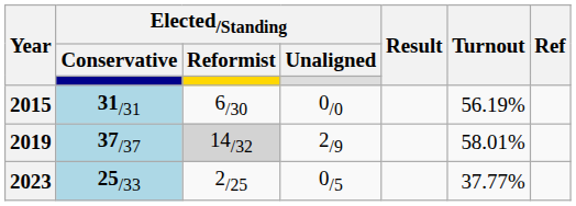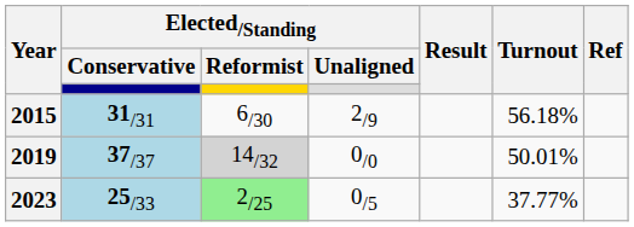 <table class="wikitable">
 <tr>
 <th rowspan=3>Year</th>
 <th colspan=3>Elected<sub>/Standing</sub></th>
 <th rowspan=3>Result</th>
 <th rowspan=3>Turnout</th>
 <th rowspan=3>Ref</th>
 </tr>
 <tr>
 <th>Conservative</th>
 <th>Reformist</th>
 <th>Unaligned</th>
 </tr>
 <tr>
 <td bgcolor=Darkblue></td>
 <td bgcolor=Gold></td>
 <td bgcolor=#DDDDDD></td>
 </tr>
 <tr>
 <th>2015</th>
 <td bgcolor=Lightblue align=center><strong>31</strong><sub>/31</sub></td>
 <td align=center>6<sub>/30</sub></td>
-<td align=center>0<sub>/0</sub></td>
+<td align=center>2<sub>/9</sub></td>
 <td></td>
-<td align=right>56.19%</td>
+<td align=right>56.18%</td>
 <td></td>
 </tr>
 <tr>
 <th>2019</th>
 <td bgcolor=Lightblue align=center><strong>37</strong><sub>/37</sub></td>
 <td align=center style="background: lightgrey;">14<sub>/32</sub></td>
-<td align=center>2<sub>/9</sub></td>
+<td align=center>0<sub>/0</sub></td>
 <td></td>
-<td align=right>58.01%</td>
+<td align=right>50.01%</td>
 <td></td>
 </tr>
 <tr>
 <th>2023</th>
 <td bgcolor=Lightblue align=center><strong>25</strong><sub>/33</sub></td>
-<td align=center>2<sub>/25</sub></td>
+<td align=center style="background: lightgreen;">2<sub>/25</sub></td>
 <td align=center>0<sub>/5</sub></td>
 <td></td>
 <td align=right>37.77%</td>
 <td></td>
 </tr>
 </table>
